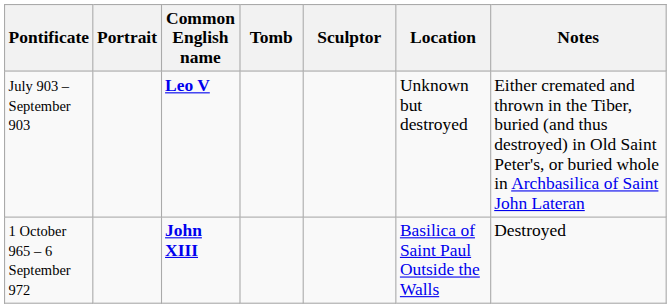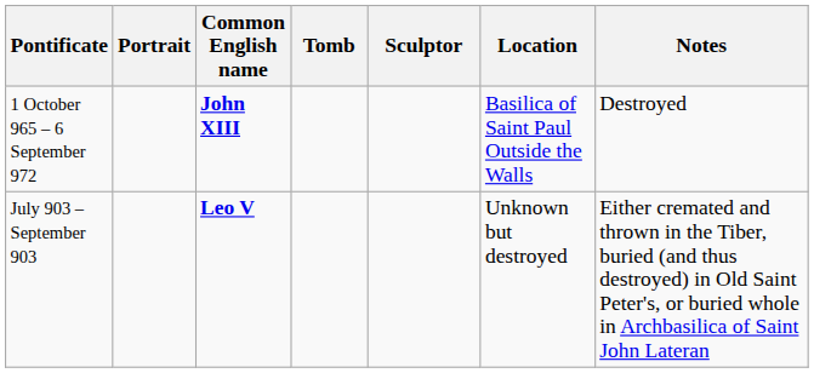 <table class=wikitable>
 <tr>
 <th width="13%">Pontificate</th>
 <th width="5%">Portrait</th>
 <th width="12%">Common English name</th>
 <th width="10%">Tomb</th>
 <th width="15%">Sculptor</th>
 <th width="15%">Location</th>
 <th width="30%">Notes</th>
 </tr>
 <tr valign="top">
+<td><small>1 October 965 – 6 September 972</small></td>
+<td></td>
+<td><strong><a href='#'>John XIII</a></strong></td>
+<td></td>
+<td></td>
+<td><a href='#'>Basilica of Saint Paul Outside the Walls</a></td>
+<td>Destroyed</td>
+</tr>
+<tr valign="top">
 <td><small>July 903 – September 903</small></td>
 <td></td>
 <td><strong><a href='#'>Leo V</a></strong></td>
 <td></td>
 <td></td>
 <td>Unknown but destroyed</td>
 <td>Either cremated and thrown in the Tiber, buried (and thus destroyed) in Old Saint Peter's, or buried whole in <a href='#'>Archbasilica of Saint John Lateran</a></td>
 </tr>
-<tr valign="top">
-<td><small>1 October 965 – 6 September 972</small></td>
-<td></td>
-<td><strong><a href='#'>John XIII</a></strong></td>
-<td></td>
-<td></td>
-<td><a href='#'>Basilica of Saint Paul Outside the Walls</a></td>
-<td>Destroyed</td>
-</tr>
 </table>
